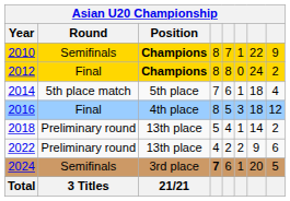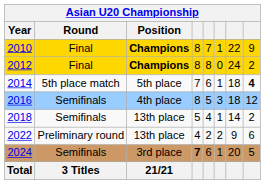 <table class="wikitable" style="text-align:center;">
 <tr>
 <th colspan=8><strong><a href='#'>Asian U20 Championship</a></strong></th>
 </tr>
 <tr>
 <th>Year</th>
 <th>Round</th>
 <th>Position</th>
 <th></th>
 <th></th>
 <th></th>
 <th></th>
 <th></th>
 </tr>
 <tr bgcolor=gold>
 <td> <a href='#'>2010</a></td>
-<td>Semifinals</td>
+<td>Final</td>
 <td><strong>Champions</strong></td>
 <td>8</td>
 <td>7</td>
 <td>1</td>
 <td>22</td>
 <td>9</td>
 </tr>
 <tr bgcolor=gold>
 <td> <a href='#'>2012</a></td>
 <td>Final</td>
 <td><strong>Champions</strong></td>
 <td>8</td>
 <td>8</td>
 <td>0</td>
 <td>24</td>
 <td>2</td>
 </tr>
 <tr>
 <td> <a href='#'>2014</a></td>
 <td>5th place match</td>
 <td>5th place</td>
 <td>7</td>
 <td>6</td>
 <td>1</td>
 <td>18</td>
-<td>4</td>
+<td><strong>4</strong></td>
 </tr>
 <tr bgcolor=#9acdff>
 <td> <a href='#'>2016</a></td>
-<td>Final</td>
+<td>Semifinals</td>
 <td>4th place</td>
 <td>8</td>
 <td>5</td>
 <td>3</td>
 <td>18</td>
 <td>12</td>
 </tr>
 <tr>
 <td> <a href='#'>2018</a></td>
-<td>Preliminary round</td>
+<td>Semifinals</td>
 <td>13th place</td>
 <td>5</td>
 <td>4</td>
 <td>1</td>
 <td>14</td>
 <td>2</td>
 </tr>
 <tr>
 <td> <a href='#'>2022</a></td>
 <td>Preliminary round</td>
 <td>13th place</td>
 <td>4</td>
 <td>2</td>
 <td>2</td>
 <td>9</td>
 <td>6</td>
 </tr>
 <tr bgcolor=#cc9966>
 <td> <a href='#'>2024</a></td>
 <td>Semifinals</td>
 <td>3rd place</td>
 <td><strong>7</strong></td>
 <td>6</td>
 <td>1</td>
 <td>20</td>
 <td>5</td>
 </tr>
 <tr>
 <th>Total</th>
 <th>3 Titles</th>
 <th>21/21</th>
 <th></th>
 <th></th>
 <th></th>
 <th></th>
 <th></th>
 </tr>
 </table>
